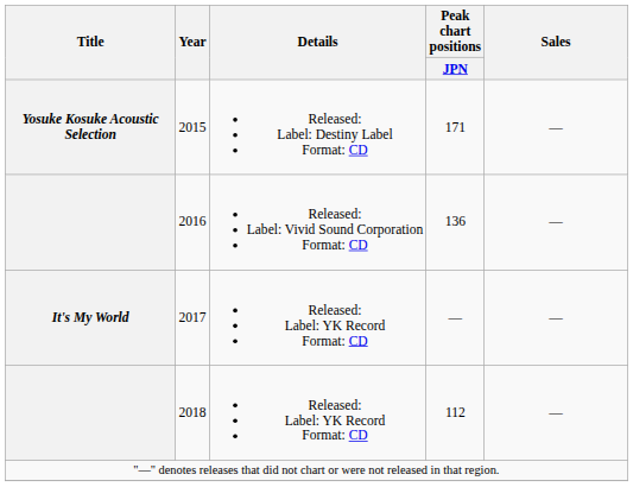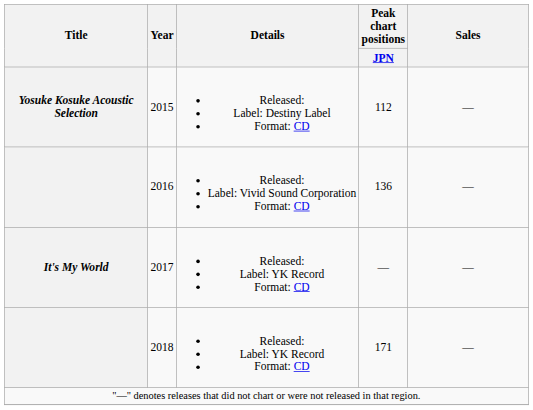 <table class="wikitable plainrowheaders" style="text-align:center;">
 <tr>
 <th rowspan="2" style="width:12em;">Title</th>
 <th rowspan="2">Year</th>
 <th rowspan="2">Details</th>
 <th colspan="1">Peak chart positions</th>
 <th rowspan="2" style="width:10em;">Sales</th>
 </tr>
 <tr>
 <th width="30"><a href='#'>JPN</a></th>
 </tr>
 <tr>
 <th scope="row"><em>Yosuke Kosuke Acoustic Selection</em></th>
 <td>2015</td>
 <td><br><ul><li>Released: </li><li>Label: Destiny Label</li><li>Format: <a href='#'>CD</a></li></ul></td>
-<td>171</td>
+<td>112</td>
 <td>—</td>
 </tr>
 <tr>
 <th scope="row"></th>
 <td>2016</td>
 <td><br><ul><li>Released: </li><li>Label: Vivid Sound Corporation</li><li>Format: <a href='#'>CD</a></li></ul></td>
 <td>136</td>
 <td>—</td>
 </tr>
 <tr>
 <th scope="row"><em>It's My World</em></th>
 <td>2017</td>
 <td><br><ul><li>Released: </li><li>Label: YK Record</li><li>Format: <a href='#'>CD</a></li></ul></td>
 <td>—</td>
 <td>—</td>
 </tr>
 <tr>
 <th scope="row"></th>
 <td>2018</td>
 <td><br><ul><li>Released: </li><li>Label: YK Record</li><li>Format: <a href='#'>CD</a></li></ul></td>
-<td>112</td>
+<td>171</td>
 <td>—</td>
 </tr>
 <tr>
 <td colspan="5" style="font-size:90%;">"—" denotes releases that did not chart or were not released in that region.</td>
 </tr>
 <tr>
 </tr>
 </table>
